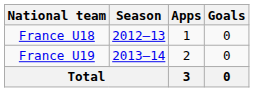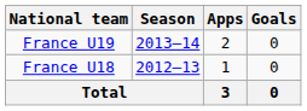 <table class="wikitable" style="text-align:center">
 <tr>
 <th>National team</th>
 <th>Season</th>
 <th>Apps</th>
 <th>Goals</th>
 </tr>
 <tr>
+<td valign="center"><a href='#'>France U19</a></td>
+<td><a href='#'>2013–14</a></td>
+<td>2</td>
+<td>0</td>
+</tr>
+<tr>
 <td valign="center"><a href='#'>France U18</a></td>
 <td><a href='#'>2012–13</a></td>
 <td>1</td>
-<td>0</td>
-</tr>
-<tr>
-<td valign="center"><a href='#'>France U19</a></td>
-<td><a href='#'>2013–14</a></td>
-<td>2</td>
 <td>0</td>
 </tr>
 <tr>
 <th colspan="2">Total</th>
 <th>3</th>
 <th>0</th>
 </tr>
 </table>
